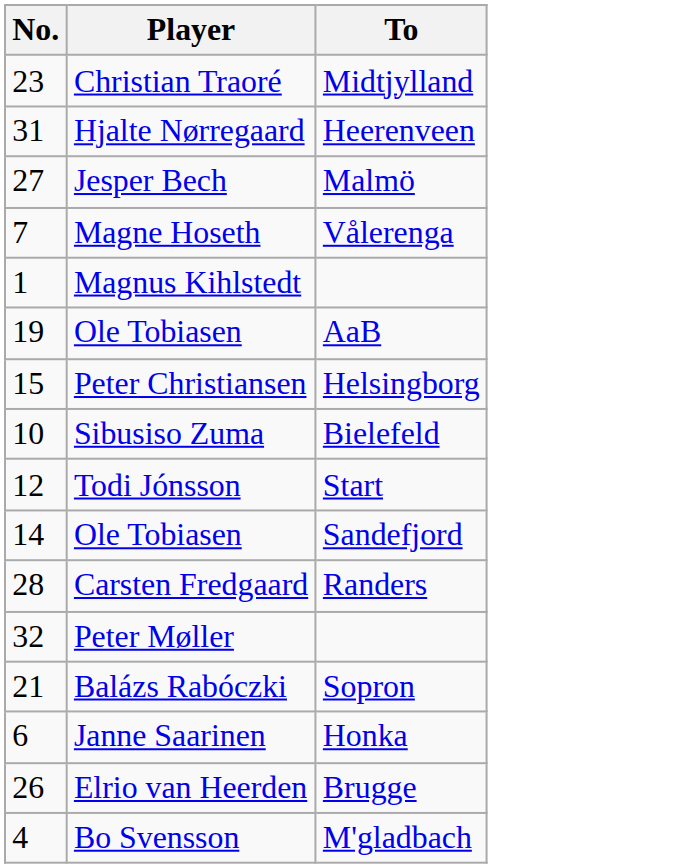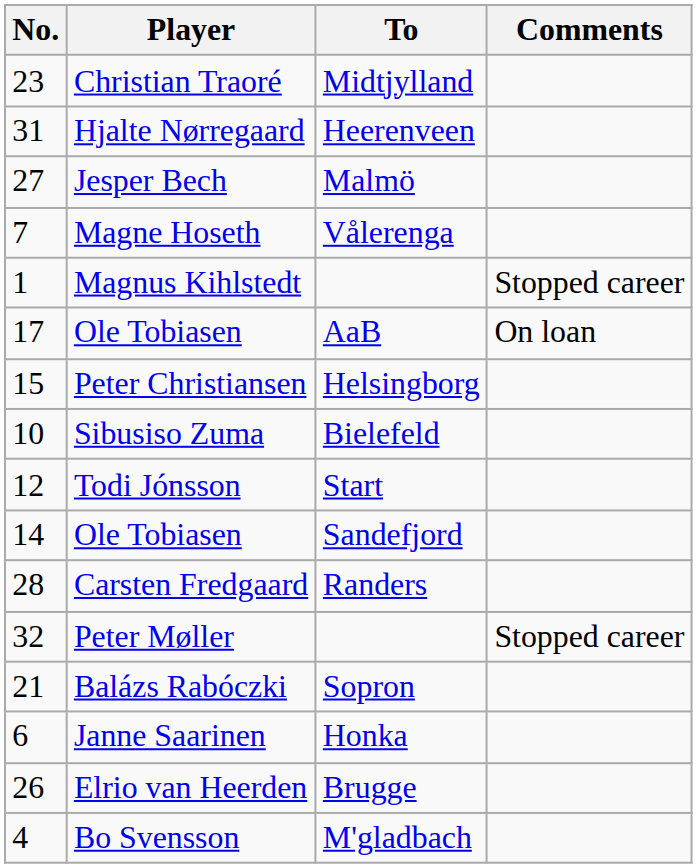 <table class="wikitable" style="text-align: left;">
 <tr>
 <th>No.</th>
 <th>Player</th>
 <th>To</th>
+<th>Comments</th>
 </tr>
 <tr>
 <td>23</td>
 <td><a href='#'>Christian Traoré</a></td>
 <td><a href='#'>Midtjylland</a></td>
+<td></td>
 </tr>
 <tr>
 <td>31</td>
 <td><a href='#'>Hjalte Nørregaard</a></td>
 <td><a href='#'>Heerenveen</a></td>
+<td></td>
 </tr>
 <tr>
 <td>27</td>
 <td><a href='#'>Jesper Bech</a></td>
 <td><a href='#'>Malmö</a></td>
+<td></td>
 </tr>
 <tr>
 <td>7</td>
 <td><a href='#'>Magne Hoseth</a></td>
 <td><a href='#'>Vålerenga</a></td>
+<td></td>
 </tr>
 <tr>
 <td>1</td>
 <td><a href='#'>Magnus Kihlstedt</a></td>
 <td></td>
+<td>Stopped career</td>
 </tr>
 <tr>
-<td>19</td>
+<td>17</td>
 <td><a href='#'>Ole Tobiasen</a></td>
 <td><a href='#'>AaB</a></td>
+<td>On loan</td>
 </tr>
 <tr>
 <td>15</td>
 <td><a href='#'>Peter Christiansen</a></td>
 <td><a href='#'>Helsingborg</a></td>
+<td></td>
 </tr>
 <tr>
 <td>10</td>
 <td><a href='#'>Sibusiso Zuma</a></td>
 <td><a href='#'>Bielefeld</a></td>
+<td></td>
 </tr>
 <tr>
 <td>12</td>
 <td><a href='#'>Todi Jónsson</a></td>
 <td><a href='#'>Start</a></td>
+<td></td>
 </tr>
 <tr>
 <td>14</td>
 <td><a href='#'>Ole Tobiasen</a></td>
 <td><a href='#'>Sandefjord</a></td>
+<td></td>
 </tr>
 <tr>
 <td>28</td>
 <td><a href='#'>Carsten Fredgaard</a></td>
 <td><a href='#'>Randers</a></td>
+<td></td>
 </tr>
 <tr>
 <td>32</td>
 <td><a href='#'>Peter Møller</a></td>
 <td></td>
+<td>Stopped career</td>
 </tr>
 <tr>
 <td>21</td>
 <td><a href='#'>Balázs Rabóczki</a></td>
 <td><a href='#'>Sopron</a></td>
+<td></td>
 </tr>
 <tr>
 <td>6</td>
 <td><a href='#'>Janne Saarinen</a></td>
 <td><a href='#'>Honka</a></td>
+<td></td>
 </tr>
 <tr>
 <td>26</td>
 <td><a href='#'>Elrio van Heerden</a></td>
 <td><a href='#'>Brugge</a></td>
+<td></td>
 </tr>
 <tr>
 <td>4</td>
 <td><a href='#'>Bo Svensson</a></td>
 <td><a href='#'>M'gladbach</a></td>
+<td></td>
 </tr>
 </table>
